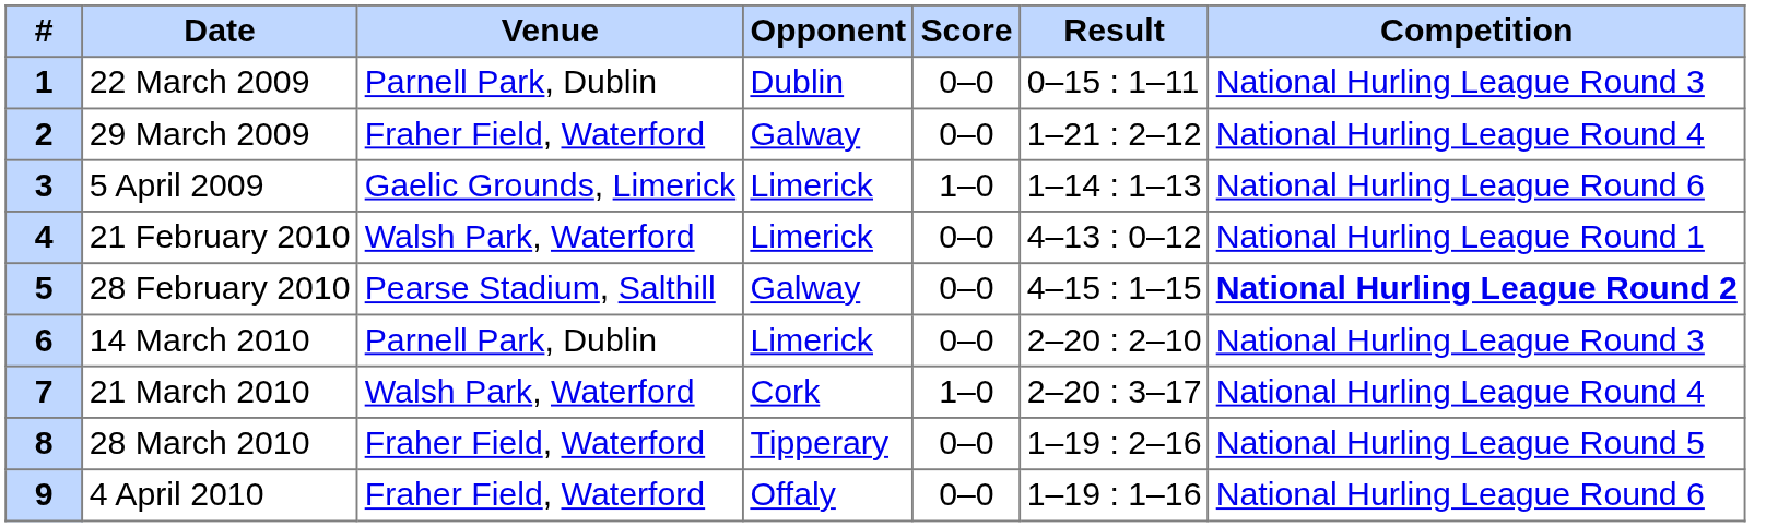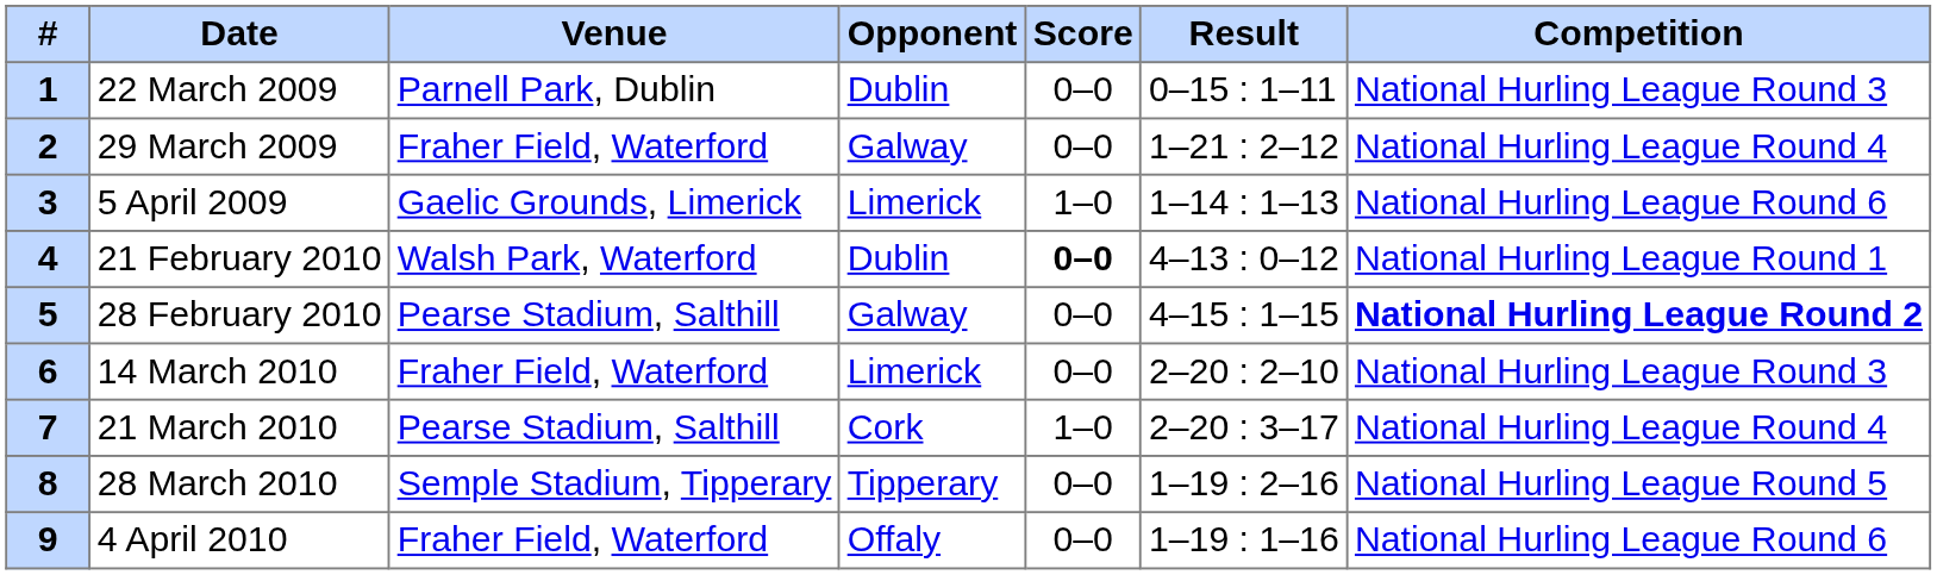 <table border=1 cellpadding=3 style="margin-left:1em; color: black; border-collapse: collapse;">
 <tr style="text-align:center; background:#bfd7ff;">
 <th style="width:30px; text-align:center;">#</th>
 <th>Date</th>
 <th>Venue</th>
 <th>Opponent</th>
 <th>Score</th>
 <th>Result</th>
 <th>Competition</th>
 </tr>
 <tr>
 <td style="text-align:center; background:#bfd7ff;"><strong>1</strong></td>
 <td>22 March 2009</td>
 <td><a href='#'>Parnell Park</a>, Dublin</td>
 <td><a href='#'>Dublin</a></td>
 <td style="text-align: center;">0–0</td>
 <td>0–15 : 1–11</td>
 <td><a href='#'>National Hurling League Round 3</a></td>
 </tr>
 <tr>
 <td style="text-align:center; background:#bfd7ff;"><strong>2</strong></td>
 <td>29 March 2009</td>
 <td><a href='#'>Fraher Field</a>, <a href='#'>Waterford</a></td>
 <td><a href='#'>Galway</a></td>
 <td style="text-align: center;">0–0</td>
 <td>1–21 : 2–12</td>
 <td><a href='#'>National Hurling League Round 4</a></td>
 </tr>
 <tr>
 <td style="text-align:center; background:#bfd7ff;"><strong>3</strong></td>
 <td>5 April 2009</td>
 <td><a href='#'>Gaelic Grounds</a>, <a href='#'>Limerick</a></td>
 <td><a href='#'>Limerick</a></td>
 <td style="text-align: center;">1–0</td>
 <td>1–14 : 1–13</td>
 <td><a href='#'>National Hurling League Round 6</a></td>
 </tr>
 <tr>
 <td style="text-align:center; background:#bfd7ff;"><strong>4</strong></td>
 <td>21 February 2010</td>
 <td><a href='#'>Walsh Park</a>, <a href='#'>Waterford</a></td>
-<td><a href='#'>Limerick</a></td>
-<td style="text-align: center;">0–0</td>
+<td><a href='#'>Dublin</a></td>
+<td style="text-align: center;"><strong>0–0</strong></td>
 <td>4–13 : 0–12</td>
 <td><a href='#'>National Hurling League Round 1</a></td>
 </tr>
 <tr>
 <td style="text-align:center; background:#bfd7ff;"><strong>5</strong></td>
 <td>28 February 2010</td>
 <td><a href='#'>Pearse Stadium</a>, <a href='#'>Salthill</a></td>
 <td><a href='#'>Galway</a></td>
 <td style="text-align: center;">0–0</td>
 <td>4–15 : 1–15</td>
 <td><strong><a href='#'>National Hurling League Round 2</a></strong></td>
 </tr>
 <tr>
 <td style="text-align:center; background:#bfd7ff;"><strong>6</strong></td>
 <td>14 March 2010</td>
-<td><a href='#'>Parnell Park</a>, Dublin</td>
+<td><a href='#'>Fraher Field</a>, <a href='#'>Waterford</a></td>
 <td><a href='#'>Limerick</a></td>
 <td style="text-align: center;">0–0</td>
 <td>2–20 : 2–10</td>
 <td><a href='#'>National Hurling League Round 3</a></td>
 </tr>
 <tr>
 <td style="text-align:center; background:#bfd7ff;"><strong>7</strong></td>
 <td>21 March 2010</td>
-<td><a href='#'>Walsh Park</a>, <a href='#'>Waterford</a></td>
+<td><a href='#'>Pearse Stadium</a>, <a href='#'>Salthill</a></td>
 <td><a href='#'>Cork</a></td>
 <td style="text-align: center;">1–0</td>
 <td>2–20 : 3–17</td>
 <td><a href='#'>National Hurling League Round 4</a></td>
 </tr>
 <tr>
 <td style="text-align:center; background:#bfd7ff;"><strong>8</strong></td>
 <td>28 March 2010</td>
-<td><a href='#'>Fraher Field</a>, <a href='#'>Waterford</a></td>
+<td><a href='#'>Semple Stadium</a>, <a href='#'>Tipperary</a></td>
 <td><a href='#'>Tipperary</a></td>
 <td style="text-align: center;">0–0</td>
 <td>1–19 : 2–16</td>
 <td><a href='#'>National Hurling League Round 5</a></td>
 </tr>
 <tr>
 <td style="text-align:center; background:#bfd7ff;"><strong>9</strong></td>
 <td>4 April 2010</td>
 <td><a href='#'>Fraher Field</a>, <a href='#'>Waterford</a></td>
 <td><a href='#'>Offaly</a></td>
 <td style="text-align: center;">0–0</td>
 <td>1–19 : 1–16</td>
 <td><a href='#'>National Hurling League Round 6</a></td>
 </tr>
 </table>
